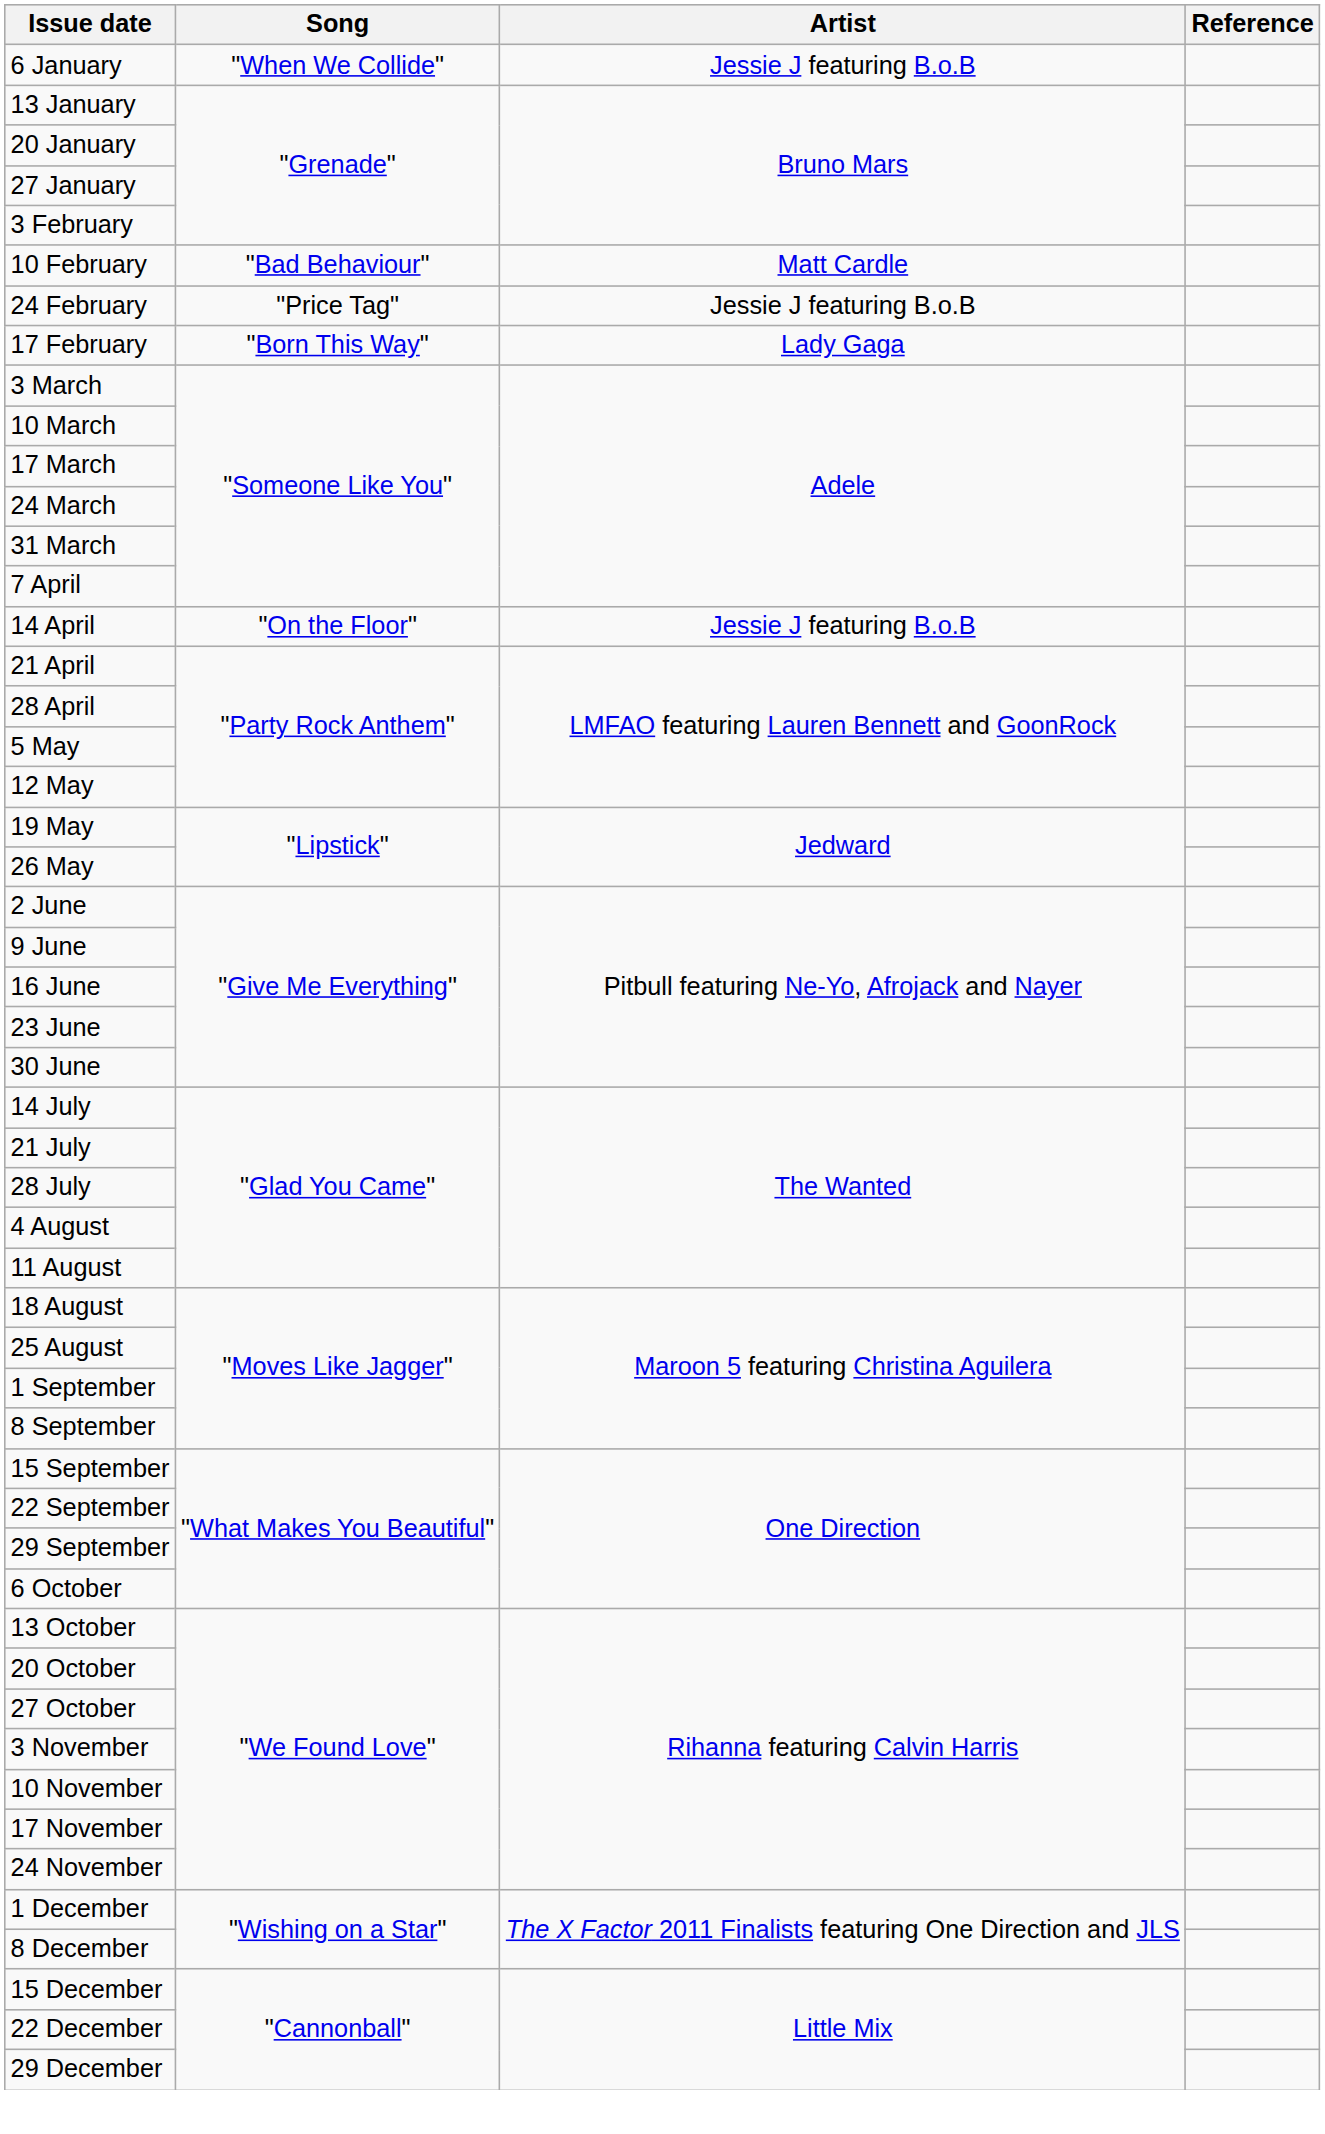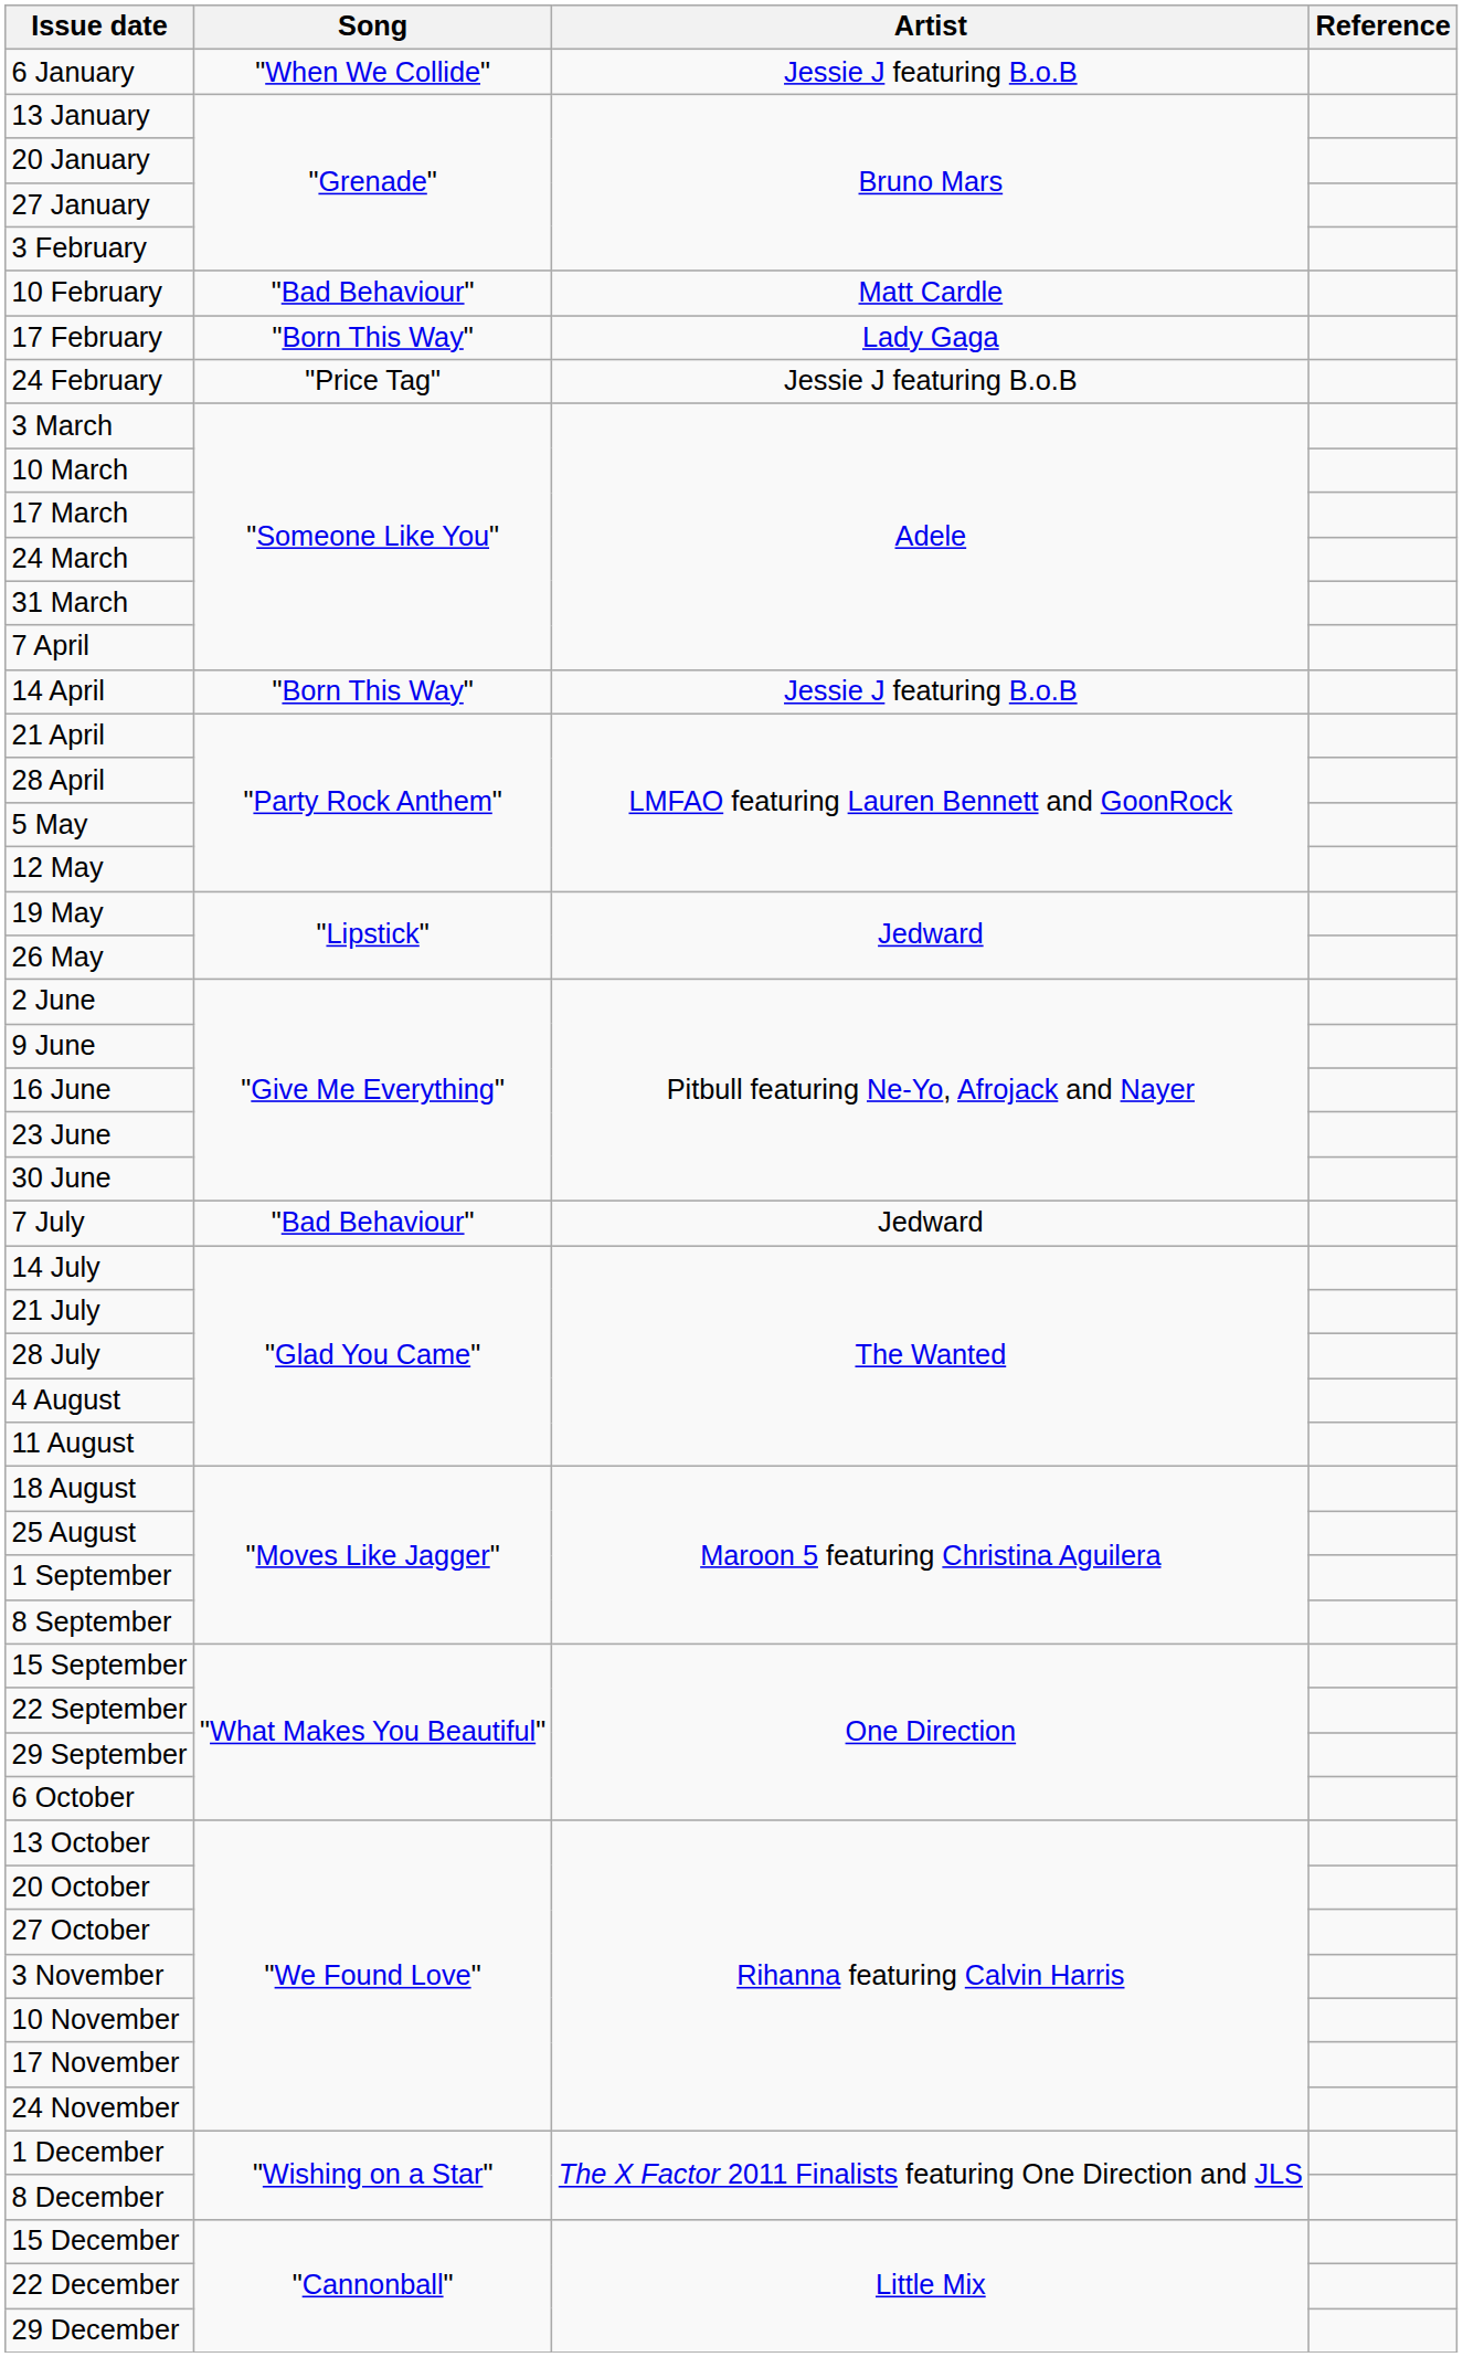 <table class="wikitable">
 <tr>
 <th>Issue date</th>
 <th>Song</th>
 <th>Artist</th>
 <th>Reference</th>
 </tr>
 <tr>
 <td>6 January</td>
 <td align="center">"<a href='#'>When We Collide</a>"</td>
 <td align="center"><a href='#'>Jessie J</a> featuring <a href='#'>B.o.B</a></td>
 <td align="center"></td>
 </tr>
 <tr>
 <td>13 January</td>
 <td align="center" rowspan="4">"<a href='#'>Grenade</a>"</td>
 <td align="center" rowspan="4"><a href='#'>Bruno Mars</a></td>
 <td align="center"></td>
 </tr>
 <tr>
 <td>20 January</td>
 <td align="center"></td>
 </tr>
 <tr>
 <td>27 January</td>
 <td align="center"></td>
 </tr>
 <tr>
 <td>3 February</td>
 <td align="center"></td>
 </tr>
 <tr>
 <td>10 February</td>
 <td align="center">"<a href='#'>Bad Behaviour</a>"</td>
 <td align="center"><a href='#'>Matt Cardle</a></td>
 <td align="center"></td>
 </tr>
 <tr>
+<td>17 February</td>
+<td align="center">"<a href='#'>Born This Way</a>"</td>
+<td align="center"><a href='#'>Lady Gaga</a></td>
+<td align="center"></td>
+</tr>
+<tr>
 <td>24 February</td>
 <td align="center">"Price Tag"</td>
 <td align="center">Jessie J featuring B.o.B</td>
-<td align="center"></td>
-</tr>
-<tr>
-<td>17 February</td>
-<td align="center">"<a href='#'>Born This Way</a>"</td>
-<td align="center"><a href='#'>Lady Gaga</a></td>
 <td align="center"></td>
 </tr>
 <tr>
 <td>3 March</td>
 <td align="center" rowspan="6">"<a href='#'>Someone Like You</a>"</td>
 <td align="center" rowspan="6"><a href='#'>Adele</a></td>
 <td align="center"></td>
 </tr>
 <tr>
 <td>10 March</td>
 <td align="center"></td>
 </tr>
 <tr>
 <td>17 March</td>
 <td align="center"></td>
 </tr>
 <tr>
 <td>24 March</td>
 <td align="center"></td>
 </tr>
 <tr>
 <td>31 March</td>
 <td align="center"></td>
 </tr>
 <tr>
 <td>7 April</td>
 <td align="center"></td>
 </tr>
 <tr>
 <td>14 April</td>
-<td align="center">"<a href='#'>On the Floor</a>"</td>
+<td align="center">"<a href='#'>Born This Way</a>"</td>
 <td align="center"><a href='#'>Jessie J</a> featuring <a href='#'>B.o.B</a></td>
 <td align="center"></td>
 </tr>
 <tr>
 <td>21 April</td>
 <td align="center" rowspan="4">"<a href='#'>Party Rock Anthem</a>"</td>
 <td align="center" rowspan="4"><a href='#'>LMFAO</a> featuring <a href='#'>Lauren Bennett</a> and <a href='#'>GoonRock</a></td>
 <td align="center"></td>
 </tr>
 <tr>
 <td>28 April</td>
 <td align="center"></td>
 </tr>
 <tr>
 <td>5 May</td>
 <td align="center"></td>
 </tr>
 <tr>
 <td>12 May</td>
 <td align="center"></td>
 </tr>
 <tr>
 <td>19 May</td>
 <td align="center" rowspan="2">"<a href='#'>Lipstick</a>"</td>
 <td align="center" rowspan="2"><a href='#'>Jedward</a></td>
 <td align="center"></td>
 </tr>
 <tr>
 <td>26 May</td>
 <td align="center"></td>
 </tr>
 <tr>
 <td>2 June</td>
 <td align="center" rowspan="5">"<a href='#'>Give Me Everything</a>"</td>
 <td align="center" rowspan="5">Pitbull featuring <a href='#'>Ne-Yo</a>, <a href='#'>Afrojack</a> and <a href='#'>Nayer</a></td>
 <td align="center"></td>
 </tr>
 <tr>
 <td>9 June</td>
 <td align="center"></td>
 </tr>
 <tr>
 <td>16 June</td>
 <td align="center"></td>
 </tr>
 <tr>
 <td>23 June</td>
 <td align="center"></td>
 </tr>
 <tr>
 <td>30 June</td>
+<td align="center"></td>
+</tr>
+<tr>
+<td>7 July</td>
+<td align="center">"<a href='#'>Bad Behaviour</a>"</td>
+<td align="center">Jedward</td>
 <td align="center"></td>
 </tr>
 <tr>
 <td>14 July</td>
 <td align="center" rowspan="5">"<a href='#'>Glad You Came</a>"</td>
 <td align="center" rowspan="5"><a href='#'>The Wanted</a></td>
 <td align="center"></td>
 </tr>
 <tr>
 <td>21 July</td>
 <td align="center"></td>
 </tr>
 <tr>
 <td>28 July</td>
 <td align="center"></td>
 </tr>
 <tr>
 <td>4 August</td>
 <td align="center"></td>
 </tr>
 <tr>
 <td>11 August</td>
 <td align="center"></td>
 </tr>
 <tr>
 <td>18 August</td>
 <td align="center" rowspan="4">"<a href='#'>Moves Like Jagger</a>"</td>
 <td align="center" rowspan="4"><a href='#'>Maroon 5</a> featuring <a href='#'>Christina Aguilera</a></td>
 <td align="center"></td>
 </tr>
 <tr>
 <td>25 August</td>
 <td align="center"></td>
 </tr>
 <tr>
 <td>1 September</td>
 <td align="center"></td>
 </tr>
 <tr>
 <td>8 September</td>
 <td align="center"></td>
 </tr>
 <tr>
 <td>15 September</td>
 <td align="center" rowspan="4">"<a href='#'>What Makes You Beautiful</a>"</td>
 <td align="center" rowspan="4"><a href='#'>One Direction</a></td>
 <td align="center"></td>
 </tr>
 <tr>
 <td>22 September</td>
 <td align="center"></td>
 </tr>
 <tr>
 <td>29 September</td>
 <td align="center"></td>
 </tr>
 <tr>
 <td>6 October</td>
 <td align="center"></td>
 </tr>
 <tr>
 <td>13 October</td>
 <td align="center" rowspan="7">"<a href='#'>We Found Love</a>"</td>
 <td align="center" rowspan="7"><a href='#'>Rihanna</a> featuring <a href='#'>Calvin Harris</a></td>
 <td align="center"></td>
 </tr>
 <tr>
 <td>20 October</td>
 <td align="center"></td>
 </tr>
 <tr>
 <td>27 October</td>
 <td align="center"></td>
 </tr>
 <tr>
 <td>3 November</td>
 <td align="center"></td>
 </tr>
 <tr>
 <td>10 November</td>
 <td align="center"></td>
 </tr>
 <tr>
 <td>17 November</td>
 <td align="center"></td>
 </tr>
 <tr>
 <td>24 November</td>
 <td align="center"></td>
 </tr>
 <tr>
 <td>1 December</td>
 <td align="center" rowspan="2">"<a href='#'>Wishing on a Star</a>"</td>
 <td align="center" rowspan="2"><a href='#'><em>The X Factor</em> 2011 Finalists</a> featuring One Direction and <a href='#'>JLS</a></td>
 <td align="center"></td>
 </tr>
 <tr>
 <td>8 December</td>
 <td align="center"></td>
 </tr>
 <tr>
 <td>15 December</td>
 <td align="center" rowspan="3">"<a href='#'>Cannonball</a>"</td>
 <td align="center" rowspan="3"><a href='#'>Little Mix</a></td>
 <td align="center"></td>
 </tr>
 <tr>
 <td>22 December</td>
 <td align="center"></td>
 </tr>
 <tr>
 <td>29 December</td>
 <td align="center"></td>
 </tr>
 </table>
